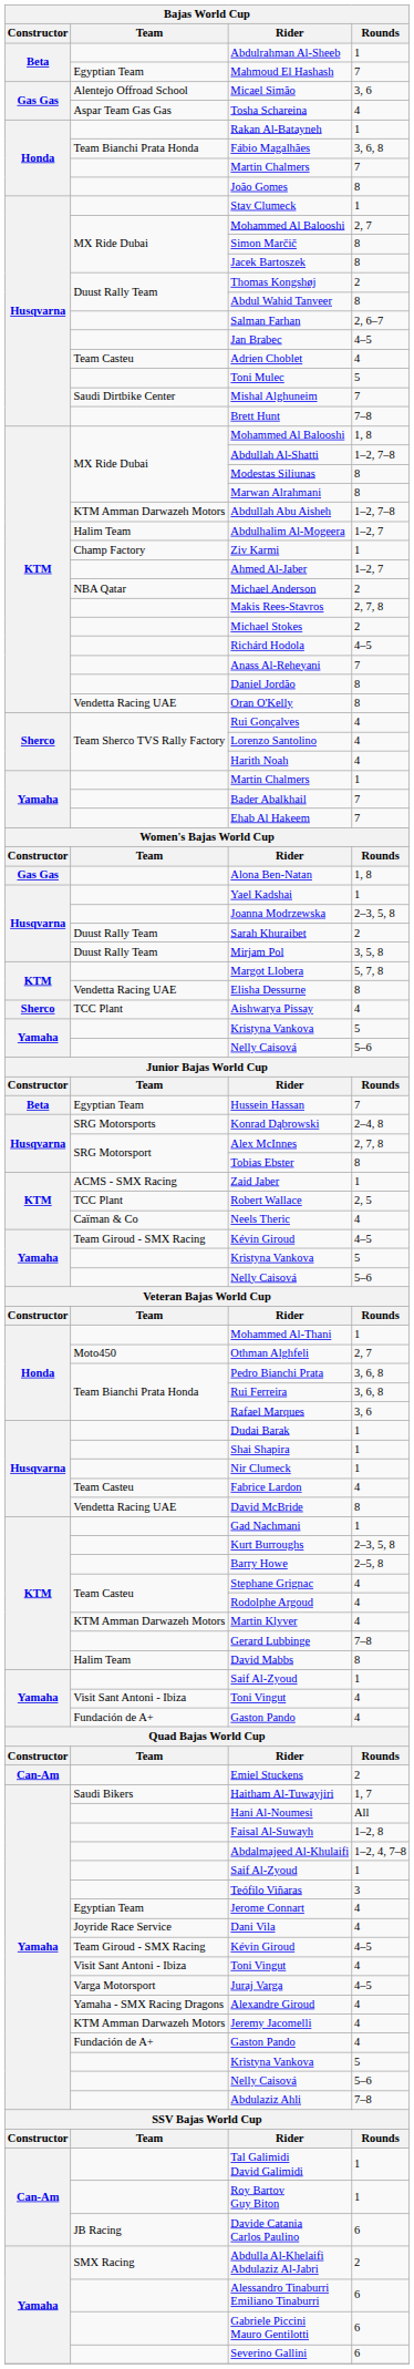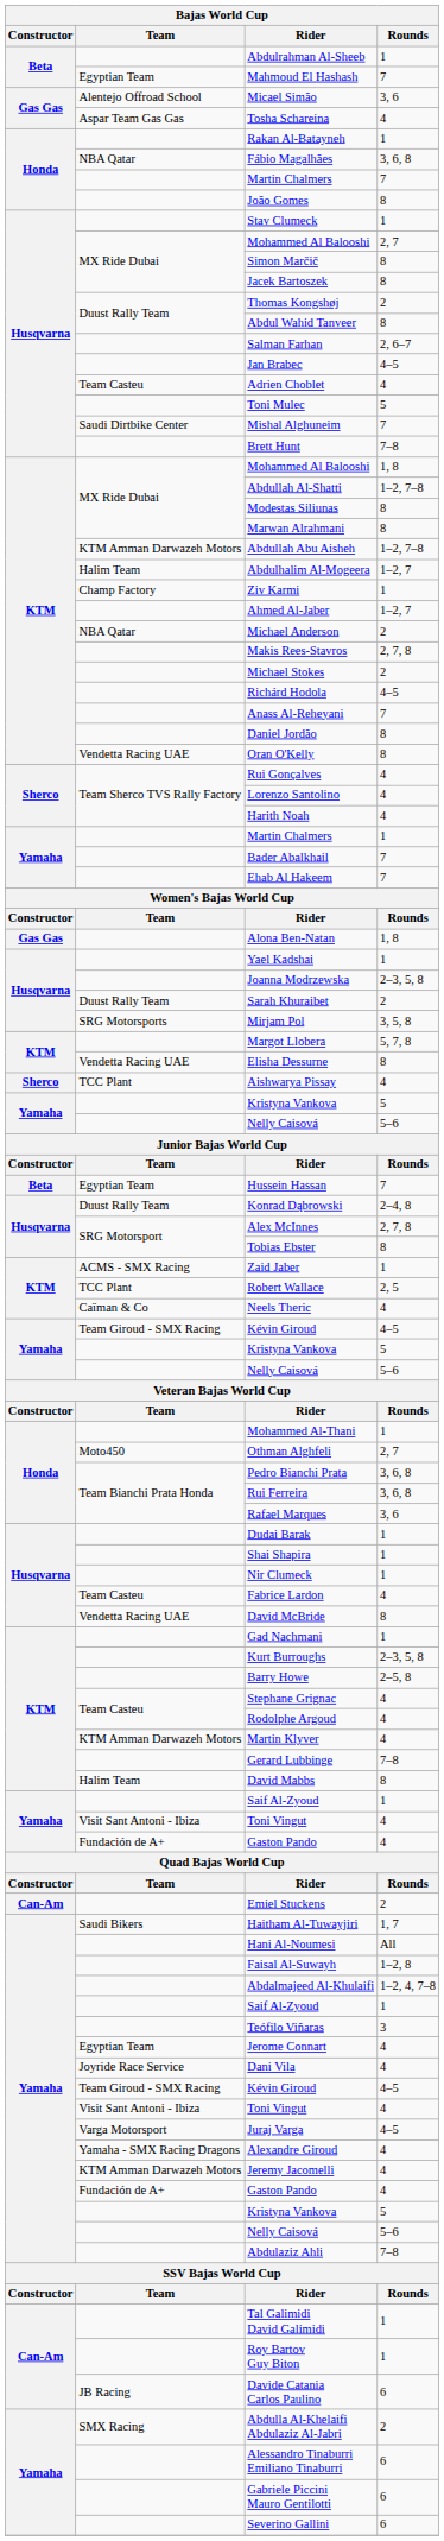 <table class="wikitable" style="font-size: 85%">
 <tr>
 <th colspan=4>Bajas World Cup</th>
 </tr>
 <tr>
 <th>Constructor</th>
 <th>Team</th>
 <th>Rider</th>
 <th>Rounds</th>
 </tr>
 <tr>
 <th rowspan=2> <a href='#'>Beta</a></th>
 <td></td>
 <td> <a href='#'>Abdulrahman Al-Sheeb</a></td>
 <td>1</td>
 </tr>
 <tr>
 <td>Egyptian Team</td>
 <td> <a href='#'>Mahmoud El Hashash</a></td>
 <td>7</td>
 </tr>
 <tr>
 <th rowspan=2> <a href='#'>Gas Gas</a></th>
 <td>Alentejo Offroad School</td>
 <td> <a href='#'>Micael Simão</a></td>
 <td>3, 6</td>
 </tr>
 <tr>
 <td>Aspar Team Gas Gas</td>
 <td> <a href='#'>Tosha Schareina</a></td>
 <td>4</td>
 </tr>
 <tr>
 <th rowspan=4> <a href='#'>Honda</a></th>
 <td></td>
 <td> <a href='#'>Rakan Al-Batayneh</a></td>
 <td>1</td>
 </tr>
 <tr>
-<td>Team Bianchi Prata Honda</td>
+<td>NBA Qatar</td>
 <td> <a href='#'>Fábio Magalhães</a></td>
 <td>3, 6, 8</td>
 </tr>
 <tr>
 <td></td>
 <td> <a href='#'>Martin Chalmers</a></td>
 <td>7</td>
 </tr>
 <tr>
 <td></td>
 <td> <a href='#'>João Gomes</a></td>
 <td>8</td>
 </tr>
 <tr>
 <th rowspan=12> <a href='#'>Husqvarna</a></th>
 <td></td>
 <td> <a href='#'>Stav Clumeck</a></td>
 <td>1</td>
 </tr>
 <tr>
 <td rowspan=3>MX Ride Dubai</td>
 <td> <a href='#'>Mohammed Al Balooshi</a></td>
 <td>2, 7</td>
 </tr>
 <tr>
 <td> <a href='#'>Simon Marčič</a></td>
 <td>8</td>
 </tr>
 <tr>
 <td> <a href='#'>Jacek Bartoszek</a></td>
 <td>8</td>
 </tr>
 <tr>
 <td rowspan=2>Duust Rally Team</td>
 <td> <a href='#'>Thomas Kongshøj</a></td>
 <td>2</td>
 </tr>
 <tr>
 <td> <a href='#'>Abdul Wahid Tanveer</a></td>
 <td>8</td>
 </tr>
 <tr>
 <td></td>
 <td> <a href='#'>Salman Farhan</a></td>
 <td>2, 6–7</td>
 </tr>
 <tr>
 <td></td>
 <td> <a href='#'>Jan Brabec</a></td>
 <td>4–5</td>
 </tr>
 <tr>
 <td>Team Casteu</td>
 <td> <a href='#'>Adrien Choblet</a></td>
 <td>4</td>
 </tr>
 <tr>
 <td></td>
 <td> <a href='#'>Toni Mulec</a></td>
 <td>5</td>
 </tr>
 <tr>
 <td>Saudi Dirtbike Center</td>
 <td> <a href='#'>Mishal Alghuneim</a></td>
 <td>7</td>
 </tr>
 <tr>
 <td></td>
 <td> <a href='#'>Brett Hunt</a></td>
 <td>7–8</td>
 </tr>
 <tr>
 <th rowspan=15> <a href='#'>KTM</a></th>
 <td rowspan=4>MX Ride Dubai</td>
 <td> <a href='#'>Mohammed Al Balooshi</a></td>
 <td>1, 8</td>
 </tr>
 <tr>
 <td> <a href='#'>Abdullah Al-Shatti</a></td>
 <td>1–2, 7–8</td>
 </tr>
 <tr>
 <td> <a href='#'>Modestas Siliunas</a></td>
 <td>8</td>
 </tr>
 <tr>
 <td> <a href='#'>Marwan Alrahmani</a></td>
 <td>8</td>
 </tr>
 <tr>
 <td>KTM Amman Darwazeh Motors</td>
 <td> <a href='#'>Abdullah Abu Aisheh</a></td>
 <td>1–2, 7–8</td>
 </tr>
 <tr>
 <td>Halim Team</td>
 <td> <a href='#'>Abdulhalim Al-Mogeera</a></td>
 <td>1–2, 7</td>
 </tr>
 <tr>
 <td>Champ Factory</td>
 <td> <a href='#'>Ziv Karmi</a></td>
 <td>1</td>
 </tr>
 <tr>
 <td></td>
 <td> <a href='#'>Ahmed Al-Jaber</a></td>
 <td>1–2, 7</td>
 </tr>
 <tr>
 <td>NBA Qatar</td>
 <td> <a href='#'>Michael Anderson</a></td>
 <td>2</td>
 </tr>
 <tr>
 <td></td>
 <td> <a href='#'>Makis Rees-Stavros</a></td>
 <td>2, 7, 8</td>
 </tr>
 <tr>
 <td></td>
 <td> <a href='#'>Michael Stokes</a></td>
 <td>2</td>
 </tr>
 <tr>
 <td></td>
 <td> <a href='#'>Richárd Hodola</a></td>
 <td>4–5</td>
 </tr>
 <tr>
 <td></td>
 <td> <a href='#'>Anass Al-Reheyani</a></td>
 <td>7</td>
 </tr>
 <tr>
 <td></td>
 <td> <a href='#'>Daniel Jordão</a></td>
 <td>8</td>
 </tr>
 <tr>
 <td>Vendetta Racing UAE</td>
 <td> <a href='#'>Oran O'Kelly</a></td>
 <td>8</td>
 </tr>
 <tr>
 <th rowspan=3> <a href='#'>Sherco</a></th>
 <td rowspan=3>Team Sherco TVS Rally Factory</td>
 <td> <a href='#'>Rui Gonçalves</a></td>
 <td>4</td>
 </tr>
 <tr>
 <td> <a href='#'>Lorenzo Santolino</a></td>
 <td>4</td>
 </tr>
 <tr>
 <td> <a href='#'>Harith Noah</a></td>
 <td>4</td>
 </tr>
 <tr>
 <th rowspan=3> <a href='#'>Yamaha</a></th>
 <td></td>
 <td> <a href='#'>Martin Chalmers</a></td>
 <td>1</td>
 </tr>
 <tr>
 <td></td>
 <td> <a href='#'>Bader Abalkhail</a></td>
 <td>7</td>
 </tr>
 <tr>
 <td></td>
 <td> <a href='#'>Ehab Al Hakeem</a></td>
 <td>7</td>
 </tr>
 <tr>
 <th colspan=4>Women's Bajas World Cup</th>
 </tr>
 <tr>
 <th>Constructor</th>
 <th>Team</th>
 <th>Rider</th>
 <th>Rounds</th>
 </tr>
 <tr>
 <th> <a href='#'>Gas Gas</a></th>
 <td></td>
 <td> <a href='#'>Alona Ben-Natan</a></td>
 <td>1, 8</td>
 </tr>
 <tr>
 <th rowspan=4> <a href='#'>Husqvarna</a></th>
 <td></td>
 <td> <a href='#'>Yael Kadshai</a></td>
 <td>1</td>
 </tr>
 <tr>
 <td></td>
 <td> <a href='#'>Joanna Modrzewska</a></td>
 <td>2–3, 5, 8</td>
 </tr>
 <tr>
 <td>Duust Rally Team</td>
 <td> <a href='#'>Sarah Khuraibet</a></td>
 <td>2</td>
 </tr>
 <tr>
-<td>Duust Rally Team</td>
+<td>SRG Motorsports</td>
 <td> <a href='#'>Mirjam Pol</a></td>
 <td>3, 5, 8</td>
 </tr>
 <tr>
 <th rowspan=2> <a href='#'>KTM</a></th>
 <td></td>
 <td> <a href='#'>Margot Llobera</a></td>
 <td>5, 7, 8</td>
 </tr>
 <tr>
 <td>Vendetta Racing UAE</td>
 <td> <a href='#'>Elisha Dessurne</a></td>
 <td>8</td>
 </tr>
 <tr>
 <th> <a href='#'>Sherco</a></th>
 <td>TCC Plant</td>
 <td> <a href='#'>Aishwarya Pissay</a></td>
 <td>4</td>
 </tr>
 <tr>
 <th rowspan=2> <a href='#'>Yamaha</a></th>
 <td></td>
 <td> <a href='#'>Kristyna Vankova</a></td>
 <td>5</td>
 </tr>
 <tr>
 <td></td>
 <td> <a href='#'>Nelly Caisová</a></td>
 <td>5–6</td>
 </tr>
 <tr>
 <th colspan=5>Junior Bajas World Cup</th>
 </tr>
 <tr>
 <th>Constructor</th>
 <th>Team</th>
 <th>Rider</th>
 <th>Rounds</th>
 </tr>
 <tr>
 <th> <a href='#'>Beta</a></th>
 <td>Egyptian Team</td>
 <td> <a href='#'>Hussein Hassan</a></td>
 <td>7</td>
 </tr>
 <tr>
 <th rowspan=3> <a href='#'>Husqvarna</a></th>
-<td>SRG Motorsports</td>
+<td>Duust Rally Team</td>
 <td> <a href='#'>Konrad Dąbrowski</a></td>
 <td>2–4, 8</td>
 </tr>
 <tr>
 <td rowspan=2>SRG Motorsport</td>
 <td> <a href='#'>Alex McInnes</a></td>
 <td>2, 7, 8</td>
 </tr>
 <tr>
 <td> <a href='#'>Tobias Ebster</a></td>
 <td>8</td>
 </tr>
 <tr>
 <th rowspan=3> <a href='#'>KTM</a></th>
 <td>ACMS - SMX Racing</td>
 <td> <a href='#'>Zaid Jaber</a></td>
 <td>1</td>
 </tr>
 <tr>
 <td>TCC Plant</td>
 <td> <a href='#'>Robert Wallace</a></td>
 <td>2, 5</td>
 </tr>
 <tr>
 <td>Caïman & Co</td>
 <td> <a href='#'>Neels Theric</a></td>
 <td>4</td>
 </tr>
 <tr>
 <th rowspan=3> <a href='#'>Yamaha</a></th>
 <td>Team Giroud - SMX Racing</td>
 <td> <a href='#'>Kévin Giroud</a></td>
 <td>4–5</td>
 </tr>
 <tr>
 <td></td>
 <td> <a href='#'>Kristyna Vankova</a></td>
 <td>5</td>
 </tr>
 <tr>
 <td></td>
 <td> <a href='#'>Nelly Caisová</a></td>
 <td>5–6</td>
 </tr>
 <tr>
 <th colspan=4>Veteran Bajas World Cup</th>
 </tr>
 <tr>
 <th>Constructor</th>
 <th>Team</th>
 <th>Rider</th>
 <th>Rounds</th>
 </tr>
 <tr>
 <th rowspan=5> <a href='#'>Honda</a></th>
 <td></td>
 <td> <a href='#'>Mohammed Al-Thani</a></td>
 <td>1</td>
 </tr>
 <tr>
 <td>Moto450</td>
 <td> <a href='#'>Othman Alghfeli</a></td>
 <td>2, 7</td>
 </tr>
 <tr>
 <td rowspan=3>Team Bianchi Prata Honda</td>
 <td> <a href='#'>Pedro Bianchi Prata</a></td>
 <td>3, 6, 8</td>
 </tr>
 <tr>
 <td> <a href='#'>Rui Ferreira</a></td>
 <td>3, 6, 8</td>
 </tr>
 <tr>
 <td> <a href='#'>Rafael Marques</a></td>
 <td>3, 6</td>
 </tr>
 <tr>
 <th rowspan=5> <a href='#'>Husqvarna</a></th>
 <td></td>
 <td> <a href='#'>Dudai Barak</a></td>
 <td>1</td>
 </tr>
 <tr>
 <td></td>
 <td> <a href='#'>Shai Shapira</a></td>
 <td>1</td>
 </tr>
 <tr>
 <td></td>
 <td> <a href='#'>Nir Clumeck</a></td>
 <td>1</td>
 </tr>
 <tr>
 <td>Team Casteu</td>
 <td> <a href='#'>Fabrice Lardon</a></td>
 <td>4</td>
 </tr>
 <tr>
 <td>Vendetta Racing UAE</td>
 <td> <a href='#'>David McBride</a></td>
 <td>8</td>
 </tr>
 <tr>
 <th rowspan=8> <a href='#'>KTM</a></th>
 <td></td>
 <td> <a href='#'>Gad Nachmani</a></td>
 <td>1</td>
 </tr>
 <tr>
 <td></td>
 <td> <a href='#'>Kurt Burroughs</a></td>
 <td>2–3, 5, 8</td>
 </tr>
 <tr>
 <td></td>
 <td> <a href='#'>Barry Howe</a></td>
 <td>2–5, 8</td>
 </tr>
 <tr>
 <td rowspan=2>Team Casteu</td>
 <td> <a href='#'>Stephane Grignac</a></td>
 <td>4</td>
 </tr>
 <tr>
 <td> <a href='#'>Rodolphe Argoud</a></td>
 <td>4</td>
 </tr>
 <tr>
 <td>KTM Amman Darwazeh Motors</td>
 <td> <a href='#'>Martin Klyver</a></td>
 <td>4</td>
 </tr>
 <tr>
 <td></td>
 <td> <a href='#'>Gerard Lubbinge</a></td>
 <td>7–8</td>
 </tr>
 <tr>
 <td>Halim Team</td>
 <td> <a href='#'>David Mabbs</a></td>
 <td>8</td>
 </tr>
 <tr>
 <th rowspan=3> <a href='#'>Yamaha</a></th>
 <td></td>
 <td> <a href='#'>Saif Al-Zyoud</a></td>
 <td>1</td>
 </tr>
 <tr>
 <td>Visit Sant Antoni - Ibiza</td>
 <td> <a href='#'>Toni Vingut</a></td>
 <td>4</td>
 </tr>
 <tr>
 <td>Fundación de A+</td>
 <td> <a href='#'>Gaston Pando</a></td>
 <td>4</td>
 </tr>
 <tr>
 <th colspan=4>Quad Bajas World Cup</th>
 </tr>
 <tr>
 <th>Constructor</th>
 <th>Team</th>
 <th>Rider</th>
 <th>Rounds</th>
 </tr>
 <tr>
 <th> <a href='#'>Can-Am</a></th>
 <td></td>
 <td> <a href='#'>Emiel Stuckens</a></td>
 <td>2</td>
 </tr>
 <tr>
 <th rowspan=17> <a href='#'>Yamaha</a></th>
 <td>Saudi Bikers</td>
 <td> <a href='#'>Haitham Al-Tuwayjiri</a></td>
 <td>1, 7</td>
 </tr>
 <tr>
 <td></td>
 <td> <a href='#'>Hani Al-Noumesi</a></td>
 <td>All</td>
 </tr>
 <tr>
 <td></td>
 <td> <a href='#'>Faisal Al-Suwayh</a></td>
 <td>1–2, 8</td>
 </tr>
 <tr>
 <td></td>
 <td> <a href='#'>Abdalmajeed Al-Khulaifi</a></td>
 <td>1–2, 4, 7–8</td>
 </tr>
 <tr>
 <td></td>
 <td> <a href='#'>Saif Al-Zyoud</a></td>
 <td>1</td>
 </tr>
 <tr>
 <td></td>
 <td> <a href='#'>Teófilo Viñaras</a></td>
 <td>3</td>
 </tr>
 <tr>
 <td>Egyptian Team</td>
 <td> <a href='#'>Jerome Connart</a></td>
 <td>4</td>
 </tr>
 <tr>
 <td>Joyride Race Service</td>
 <td> <a href='#'>Dani Vila</a></td>
 <td>4</td>
 </tr>
 <tr>
 <td>Team Giroud - SMX Racing</td>
 <td> <a href='#'>Kévin Giroud</a></td>
 <td>4–5</td>
 </tr>
 <tr>
 <td>Visit Sant Antoni - Ibiza</td>
 <td> <a href='#'>Toni Vingut</a></td>
 <td>4</td>
 </tr>
 <tr>
 <td>Varga Motorsport</td>
 <td> <a href='#'>Juraj Varga</a></td>
 <td>4–5</td>
 </tr>
 <tr>
 <td>Yamaha - SMX Racing Dragons</td>
 <td> <a href='#'>Alexandre Giroud</a></td>
 <td>4</td>
 </tr>
 <tr>
 <td>KTM Amman Darwazeh Motors</td>
 <td> <a href='#'>Jeremy Jacomelli</a></td>
 <td>4</td>
 </tr>
 <tr>
 <td>Fundación de A+</td>
 <td> <a href='#'>Gaston Pando</a></td>
 <td>4</td>
 </tr>
 <tr>
 <td></td>
 <td> <a href='#'>Kristyna Vankova</a></td>
 <td>5</td>
 </tr>
 <tr>
 <td></td>
 <td> <a href='#'>Nelly Caisová</a></td>
 <td>5–6</td>
 </tr>
 <tr>
 <td></td>
 <td> <a href='#'>Abdulaziz Ahli</a></td>
 <td>7–8</td>
 </tr>
 <tr>
 <th colspan=4>SSV Bajas World Cup</th>
 </tr>
 <tr>
 <th>Constructor</th>
 <th>Team</th>
 <th>Rider</th>
 <th>Rounds</th>
 </tr>
 <tr>
 <th rowspan=3> <a href='#'>Can-Am</a></th>
 <td></td>
 <td> <a href='#'>Tal Galimidi</a><br> <a href='#'>David Galimidi</a></td>
 <td>1</td>
 </tr>
 <tr>
 <td></td>
 <td> <a href='#'>Roy Bartov</a><br> <a href='#'>Guy Biton</a></td>
 <td>1</td>
 </tr>
 <tr>
 <td>JB Racing</td>
 <td> <a href='#'>Davide Catania</a><br> <a href='#'>Carlos Paulino</a></td>
 <td>6</td>
 </tr>
 <tr>
 <th rowspan=4> <a href='#'>Yamaha</a></th>
 <td>SMX Racing</td>
 <td> <a href='#'>Abdulla Al-Khelaifi</a><br> <a href='#'>Abdulaziz Al-Jabri</a></td>
 <td>2</td>
 </tr>
 <tr>
 <td></td>
 <td> <a href='#'>Alessandro Tinaburri</a><br> <a href='#'>Emiliano Tinaburri</a></td>
 <td>6</td>
 </tr>
 <tr>
 <td></td>
 <td> <a href='#'>Gabriele Piccini</a><br> <a href='#'>Mauro Gentilotti</a></td>
 <td>6</td>
 </tr>
 <tr>
 <td></td>
 <td> <a href='#'>Severino Gallini</a></td>
 <td>6</td>
 </tr>
 <tr>
 </tr>
 </table>
